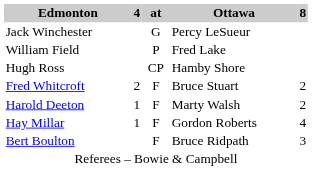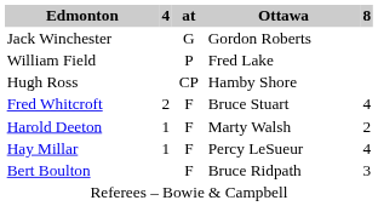 <table cellpadding=2 cellspacing=0 border=0>
 <tr bgcolor=#cccccc>
 <th width=150>Edmonton</th>
 <th>4</th>
 <th width=30>at</th>
 <th width=150>Ottawa</th>
 <th>8</th>
 </tr>
 <tr>
 <td>Jack Winchester</td>
 <td></td>
 <td align=center>G</td>
-<td>Percy LeSueur</td>
+<td>Gordon Roberts</td>
 <td></td>
 <td></td>
 </tr>
 <tr>
 <td>William Field</td>
 <td></td>
 <td align=center>P</td>
 <td>Fred Lake</td>
 <td></td>
 <td></td>
 </tr>
 <tr>
 <td>Hugh Ross</td>
 <td></td>
 <td align=center>CP</td>
 <td>Hamby Shore</td>
 <td></td>
 <td></td>
 </tr>
 <tr>
 <td><a href='#'>Fred Whitcroft</a></td>
 <td>2</td>
 <td align=center>F</td>
 <td>Bruce Stuart</td>
-<td>2</td>
+<td>4</td>
 <td></td>
 </tr>
 <tr>
 <td><a href='#'>Harold Deeton</a></td>
 <td>1</td>
 <td align=center>F</td>
 <td>Marty Walsh</td>
 <td>2</td>
 <td></td>
 </tr>
 <tr>
 <td><a href='#'>Hay Millar</a></td>
 <td>1</td>
 <td align=center>F</td>
-<td>Gordon Roberts</td>
+<td>Percy LeSueur</td>
 <td>4</td>
 <td></td>
 </tr>
 <tr>
 <td><a href='#'>Bert Boulton</a></td>
 <td></td>
 <td align=center>F</td>
 <td>Bruce Ridpath</td>
 <td>3</td>
 <td></td>
 </tr>
 <tr>
 <td colspan=5 align=center>Referees – Bowie & Campbell</td>
 </tr>
 <tr>
 </tr>
 </table>
